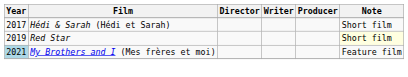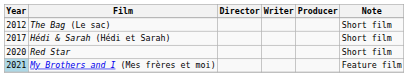 <table class="wikitable sortable" style="text-align:left">
 <tr>
 <th>Year</th>
 <th>Film</th>
 <th>Director</th>
 <th>Writer</th>
 <th>Producer</th>
 <th>Note</th>
 </tr>
 <tr>
 </tr>
 <tr>
+<td>2012</td>
+<td><em>The Bag</em> (Le sac)</td>
+<td></td>
+<td></td>
+<td></td>
+<td>Short film</td>
+</tr>
+<tr>
 <td>2017</td>
 <td><em>Hédi & Sarah</em> (Hédi et Sarah)</td>
 <td></td>
 <td></td>
 <td></td>
 <td>Short film</td>
 </tr>
 <tr>
-<td>2019</td>
+<td>2020</td>
 <td><em>Red Star</em></td>
 <td></td>
 <td></td>
 <td></td>
-<td style="background: lightyellow;">Short film</td>
+<td>Short film</td>
 </tr>
 <tr>
 <td style="background: lightblue;">2021</td>
 <td><em><a href='#'>My Brothers and I</a></em> (Mes frères et moi)</td>
 <td></td>
 <td></td>
 <td></td>
 <td>Feature film</td>
 </tr>
 <tr>
 </tr>
 </table>
